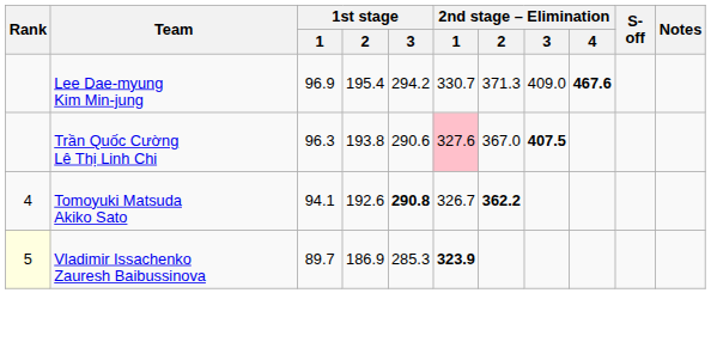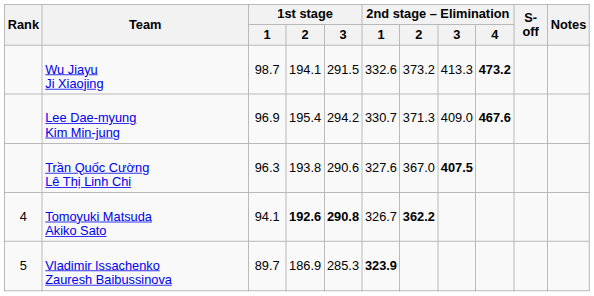 <table class="wikitable" style="text-align:center">
 <tr>
 <th rowspan=2 width=40>Rank</th>
 <th rowspan=2 width=250>Team</th>
 <th colspan=3>1st stage</th>
 <th colspan=4>2nd stage – Elimination</th>
 <th rowspan=2 width=35>S-off</th>
 <th rowspan=2 width=45>Notes</th>
 </tr>
 <tr>
 <th width=40>1</th>
 <th width=40>2</th>
 <th width=40>3</th>
 <th width=40>1</th>
 <th width=40>2</th>
 <th width=40>3</th>
 <th width=40>4</th>
 </tr>
 <tr>
 <td></td>
+<td align=left><br><a href='#'>Wu Jiayu</a><br><a href='#'>Ji Xiaojing</a></td>
+<td>98.7</td>
+<td>194.1</td>
+<td>291.5</td>
+<td>332.6</td>
+<td>373.2</td>
+<td>413.3</td>
+<td><strong>473.2</strong></td>
+<td></td>
+<td></td>
+</tr>
+<tr>
+<td></td>
 <td align=left><br><a href='#'>Lee Dae-myung</a><br><a href='#'>Kim Min-jung</a></td>
 <td>96.9</td>
 <td>195.4</td>
 <td>294.2</td>
 <td>330.7</td>
 <td>371.3</td>
 <td>409.0</td>
 <td><strong>467.6</strong></td>
 <td></td>
 <td></td>
 </tr>
 <tr>
 <td></td>
 <td align=left><br><a href='#'>Trần Quốc Cường</a><br><a href='#'>Lê Thị Linh Chi</a></td>
 <td>96.3</td>
 <td>193.8</td>
 <td>290.6</td>
-<td style="background: pink;">327.6</td>
+<td>327.6</td>
 <td>367.0</td>
 <td><strong>407.5</strong></td>
 <td></td>
 <td></td>
 <td></td>
 </tr>
 <tr>
 <td>4</td>
 <td align=left><br><a href='#'>Tomoyuki Matsuda</a><br><a href='#'>Akiko Sato</a></td>
 <td>94.1</td>
-<td>192.6</td>
+<td><strong>192.6</strong></td>
 <td><strong>290.8</strong></td>
 <td>326.7</td>
 <td><strong>362.2</strong></td>
 <td></td>
 <td></td>
 <td></td>
 <td></td>
 </tr>
 <tr>
-<td style="background: lightyellow;">5</td>
+<td>5</td>
 <td align=left><br><a href='#'>Vladimir Issachenko</a><br><a href='#'>Zauresh Baibussinova</a></td>
 <td>89.7</td>
 <td>186.9</td>
 <td>285.3</td>
 <td><strong>323.9</strong></td>
 <td></td>
 <td></td>
 <td></td>
 <td></td>
 <td></td>
 </tr>
 </table>
